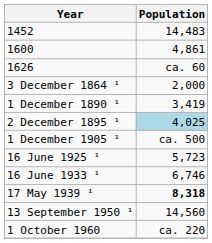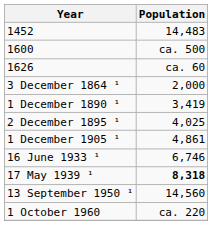 <table class="wikitable">
 <tr>
 <th>Year</th>
 <th>Population</th>
 </tr>
 <tr ---->
 <td>1452</td>
 <td align="right">14,483</td>
 </tr>
 <tr ---->
 <td>1600</td>
-<td align="right">4,861</td>
+<td align="right">ca. 500</td>
 </tr>
 <tr ---->
 <td>1626</td>
 <td align="right">ca. 60</td>
 </tr>
 <tr ---->
 <td>3 December 1864 ¹</td>
 <td align="right">2,000</td>
 </tr>
 <tr ---->
 <td>1 December 1890 ¹</td>
 <td align="right">3,419</td>
 </tr>
 <tr ---->
 <td>2 December 1895 ¹</td>
-<td align="right" style="background: lightblue;">4,025</td>
+<td align="right">4,025</td>
 </tr>
 <tr ---->
 <td>1 December 1905 ¹</td>
-<td align="right">ca. 500</td>
-</tr>
-<tr ---->
-<td>16 June 1925 ¹</td>
-<td align="right">5,723</td>
+<td align="right">4,861</td>
 </tr>
 <tr ---->
 <td>16 June 1933 ¹</td>
 <td align="right">6,746</td>
 </tr>
 <tr ---->
 <td>17 May 1939 ¹</td>
 <td align="right"><strong>8,318</strong></td>
 </tr>
 <tr ---->
 <td>13 September 1950 ¹</td>
 <td align="right">14,560</td>
 </tr>
 <tr ---->
 <td>1 October 1960</td>
 <td align="right">ca. 220</td>
 </tr>
 <tr ---->
 </tr>
 </table>
